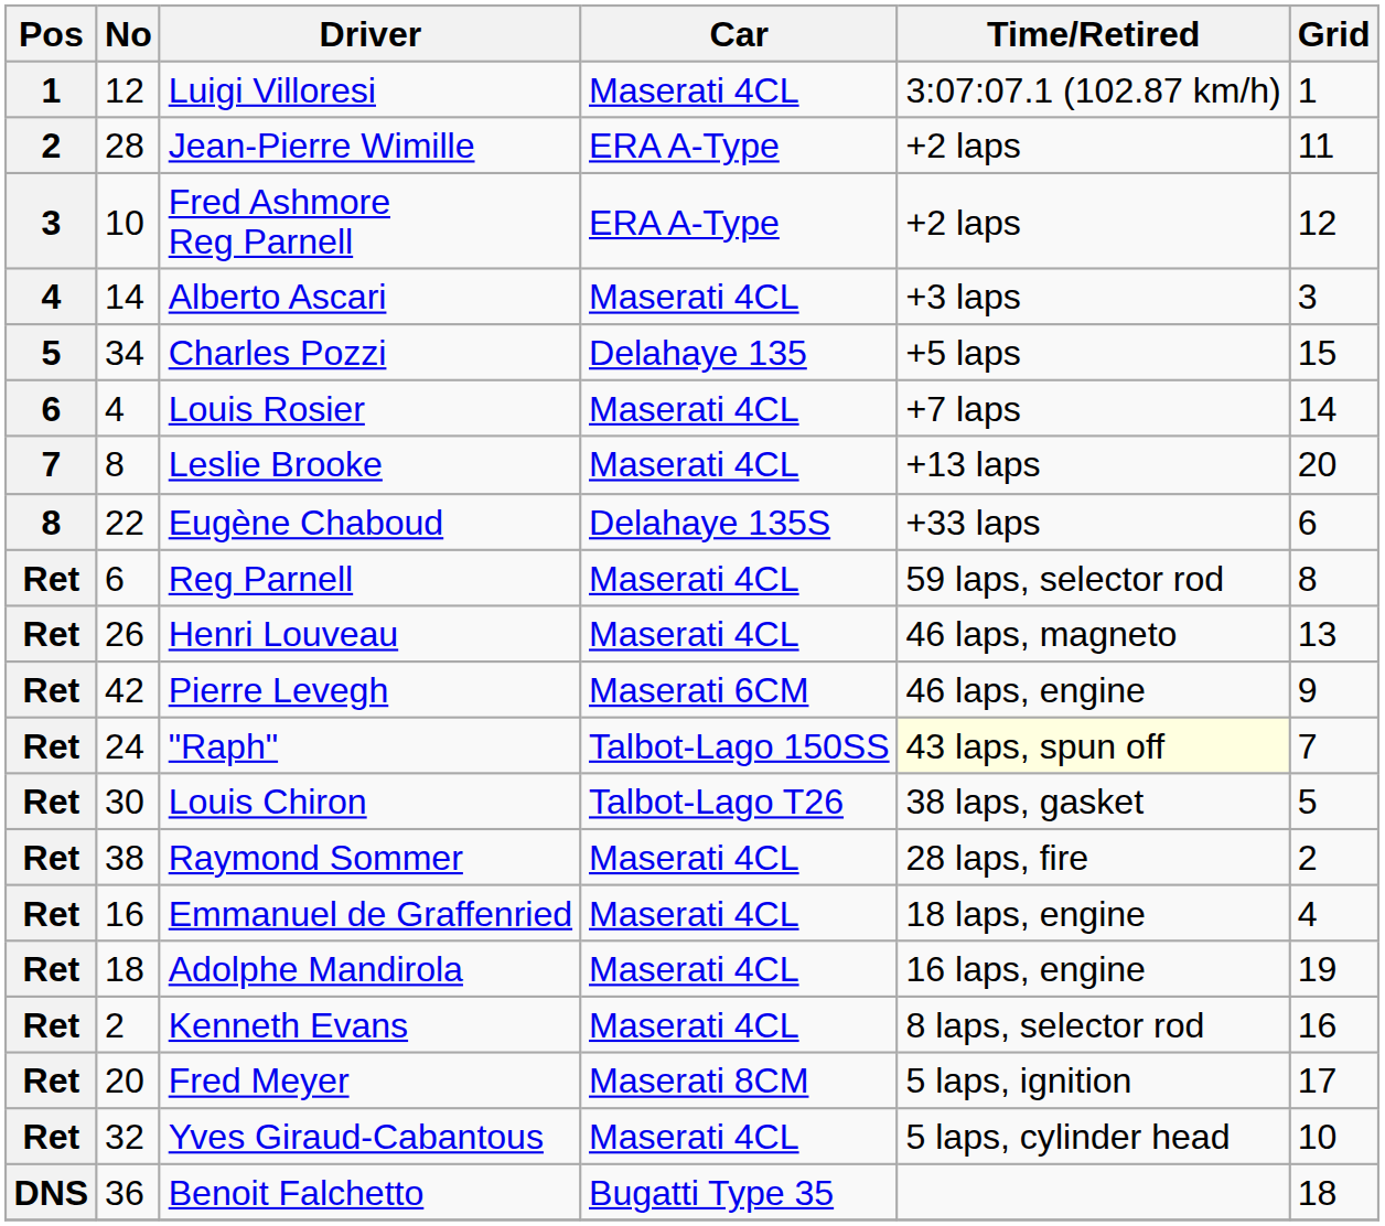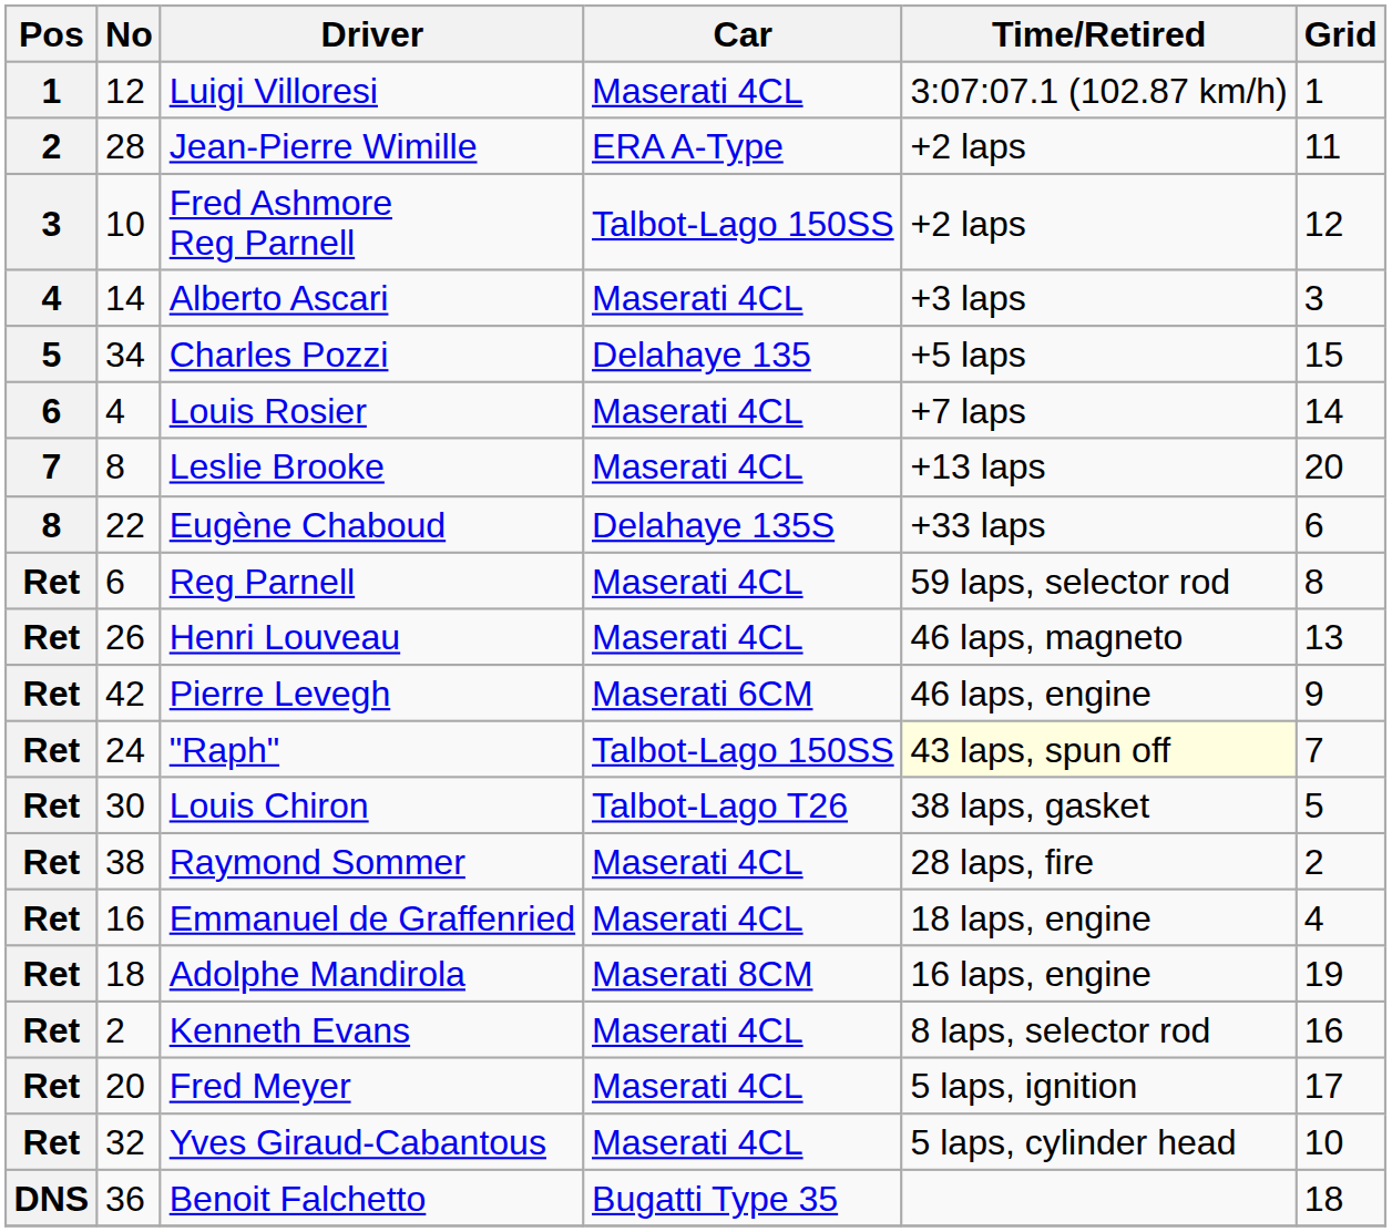 <table class="wikitable sortable" style="font-size:95%">
 <tr>
 <th>Pos</th>
 <th>No</th>
 <th>Driver</th>
 <th>Car</th>
 <th>Time/Retired</th>
 <th>Grid</th>
 </tr>
 <tr>
 <th>1</th>
 <td>12</td>
 <td> <a href='#'>Luigi Villoresi</a></td>
 <td><a href='#'>Maserati 4CL</a></td>
 <td>3:07:07.1 (102.87 km/h)</td>
 <td>1</td>
 </tr>
 <tr>
 <th>2</th>
 <td>28</td>
 <td> <a href='#'>Jean-Pierre Wimille</a></td>
 <td><a href='#'>ERA A-Type</a></td>
 <td>+2 laps</td>
 <td>11</td>
 </tr>
 <tr>
 <th>3</th>
 <td>10</td>
 <td> <a href='#'>Fred Ashmore</a><br> <a href='#'>Reg Parnell</a></td>
-<td><a href='#'>ERA A-Type</a></td>
+<td><a href='#'>Talbot-Lago 150SS</a></td>
 <td>+2 laps</td>
 <td>12</td>
 </tr>
 <tr>
 <th>4</th>
 <td>14</td>
 <td> <a href='#'>Alberto Ascari</a></td>
 <td><a href='#'>Maserati 4CL</a></td>
 <td>+3 laps</td>
 <td>3</td>
 </tr>
 <tr>
 <th>5</th>
 <td>34</td>
 <td> <a href='#'>Charles Pozzi</a></td>
 <td><a href='#'>Delahaye 135</a></td>
 <td>+5 laps</td>
 <td>15</td>
 </tr>
 <tr>
 <th>6</th>
 <td>4</td>
 <td> <a href='#'>Louis Rosier</a></td>
 <td><a href='#'>Maserati 4CL</a></td>
 <td>+7 laps</td>
 <td>14</td>
 </tr>
 <tr>
 <th>7</th>
 <td>8</td>
 <td> <a href='#'>Leslie Brooke</a></td>
 <td><a href='#'>Maserati 4CL</a></td>
 <td>+13 laps</td>
 <td>20</td>
 </tr>
 <tr>
 <th>8</th>
 <td>22</td>
 <td> <a href='#'>Eugène Chaboud</a></td>
 <td><a href='#'>Delahaye 135S</a></td>
 <td>+33 laps</td>
 <td>6</td>
 </tr>
 <tr>
 <th>Ret</th>
 <td>6</td>
 <td> <a href='#'>Reg Parnell</a></td>
 <td><a href='#'>Maserati 4CL</a></td>
 <td>59 laps, selector rod</td>
 <td>8</td>
 </tr>
 <tr>
 <th>Ret</th>
 <td>26</td>
 <td> <a href='#'>Henri Louveau</a></td>
 <td><a href='#'>Maserati 4CL</a></td>
 <td>46 laps, magneto</td>
 <td>13</td>
 </tr>
 <tr>
 <th>Ret</th>
 <td>42</td>
 <td> <a href='#'>Pierre Levegh</a></td>
 <td><a href='#'>Maserati 6CM</a></td>
 <td>46 laps, engine</td>
 <td>9</td>
 </tr>
 <tr>
 <th>Ret</th>
 <td>24</td>
 <td> <a href='#'>"Raph"</a></td>
 <td><a href='#'>Talbot-Lago 150SS</a></td>
 <td style="background: lightyellow;">43 laps, spun off</td>
 <td>7</td>
 </tr>
 <tr>
 <th>Ret</th>
 <td>30</td>
 <td> <a href='#'>Louis Chiron</a></td>
 <td><a href='#'>Talbot-Lago T26</a></td>
 <td>38 laps, gasket</td>
 <td>5</td>
 </tr>
 <tr>
 <th>Ret</th>
 <td>38</td>
 <td> <a href='#'>Raymond Sommer</a></td>
 <td><a href='#'>Maserati 4CL</a></td>
 <td>28 laps, fire</td>
 <td>2</td>
 </tr>
 <tr>
 <th>Ret</th>
 <td>16</td>
 <td> <a href='#'>Emmanuel de Graffenried</a></td>
 <td><a href='#'>Maserati 4CL</a></td>
 <td>18 laps, engine</td>
 <td>4</td>
 </tr>
 <tr>
 <th>Ret</th>
 <td>18</td>
 <td> <a href='#'>Adolphe Mandirola</a></td>
-<td><a href='#'>Maserati 4CL</a></td>
+<td><a href='#'>Maserati 8CM</a></td>
 <td>16 laps, engine</td>
 <td>19</td>
 </tr>
 <tr>
 <th>Ret</th>
 <td>2</td>
 <td> <a href='#'>Kenneth Evans</a></td>
 <td><a href='#'>Maserati 4CL</a></td>
 <td>8 laps, selector rod</td>
 <td>16</td>
 </tr>
 <tr>
 <th>Ret</th>
 <td>20</td>
 <td> <a href='#'>Fred Meyer</a></td>
-<td><a href='#'>Maserati 8CM</a></td>
+<td><a href='#'>Maserati 4CL</a></td>
 <td>5 laps, ignition</td>
 <td>17</td>
 </tr>
 <tr>
 <th>Ret</th>
 <td>32</td>
 <td> <a href='#'>Yves Giraud-Cabantous</a></td>
 <td><a href='#'>Maserati 4CL</a></td>
 <td>5 laps, cylinder head</td>
 <td>10</td>
 </tr>
 <tr>
 <th>DNS</th>
 <td>36</td>
 <td> <a href='#'>Benoit Falchetto</a></td>
 <td><a href='#'>Bugatti Type 35</a></td>
 <td></td>
 <td>18</td>
 </tr>
 <tr>
 </tr>
 </table>
